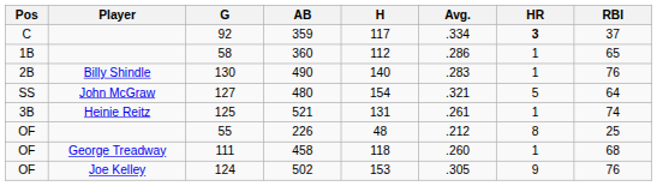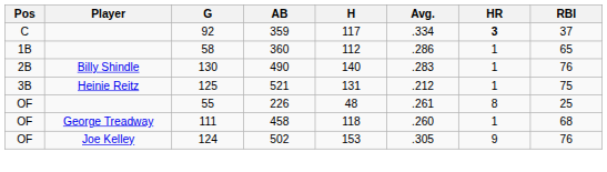 <table class="wikitable sortable">
 <tr>
 <th bgcolor="#DDDDFF" width="5%">Pos</th>
 <th bgcolor="#DDDDFF" width="16%">Player</th>
 <th bgcolor="#DDDDFF" width="9%">G</th>
 <th bgcolor="#DDDDFF" width="9%">AB</th>
 <th bgcolor="#DDDDFF" width="9%">H</th>
 <th bgcolor="#DDDDFF" width="9%">Avg.</th>
 <th bgcolor="#DDDDFF" width="9%">HR</th>
 <th bgcolor="#DDDDFF" width="9%">RBI</th>
 </tr>
 <tr align="center">
 <td>C</td>
 <td></td>
 <td>92</td>
 <td>359</td>
 <td>117</td>
 <td>.334</td>
 <td><strong>3</strong></td>
 <td>37</td>
 </tr>
 <tr align="center">
 <td>1B</td>
 <td></td>
 <td>58</td>
 <td>360</td>
 <td>112</td>
 <td>.286</td>
 <td>1</td>
 <td>65</td>
 </tr>
 <tr align="center">
 <td>2B</td>
 <td><a href='#'>Billy Shindle</a></td>
 <td>130</td>
 <td>490</td>
 <td>140</td>
 <td>.283</td>
 <td>1</td>
 <td>76</td>
 </tr>
 <tr align=center>
-<td>SS</td>
-<td><a href='#'>John McGraw</a></td>
-<td>127</td>
-<td>480</td>
-<td>154</td>
-<td>.321</td>
-<td>5</td>
-<td>64</td>
-</tr>
-<tr align=center>
 <td>3B</td>
 <td><a href='#'>Heinie Reitz</a></td>
 <td>125</td>
 <td>521</td>
 <td>131</td>
-<td>.261</td>
+<td>.212</td>
 <td>1</td>
-<td>74</td>
+<td>75</td>
 </tr>
 <tr align=center>
 <td>OF</td>
 <td></td>
 <td>55</td>
 <td>226</td>
 <td>48</td>
-<td>.212</td>
+<td>.261</td>
 <td>8</td>
 <td>25</td>
 </tr>
 <tr align="center">
 <td>OF</td>
 <td><a href='#'>George Treadway</a></td>
 <td>111</td>
 <td>458</td>
 <td>118</td>
 <td>.260</td>
 <td>1</td>
 <td>68</td>
 </tr>
 <tr align=center>
 <td>OF</td>
 <td><a href='#'>Joe Kelley</a></td>
 <td>124</td>
 <td>502</td>
 <td>153</td>
 <td>.305</td>
 <td>9</td>
 <td>76</td>
 </tr>
 </table>
